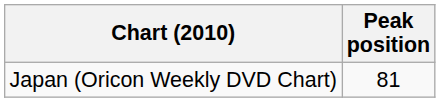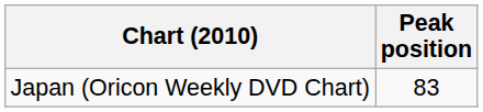 <table class="wikitable sortable" border="1">
 <tr>
 <th>Chart (2010)</th>
 <th>Peak<br>position</th>
 </tr>
 <tr>
 <td>Japan (Oricon Weekly DVD Chart)</td>
-<td style="text-align:center;">81</td>
+<td style="text-align:center;">83</td>
 </tr>
 </table>
